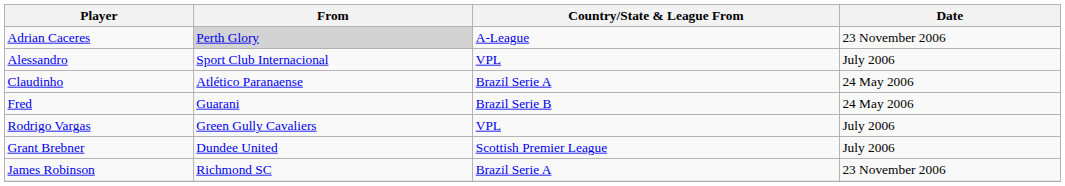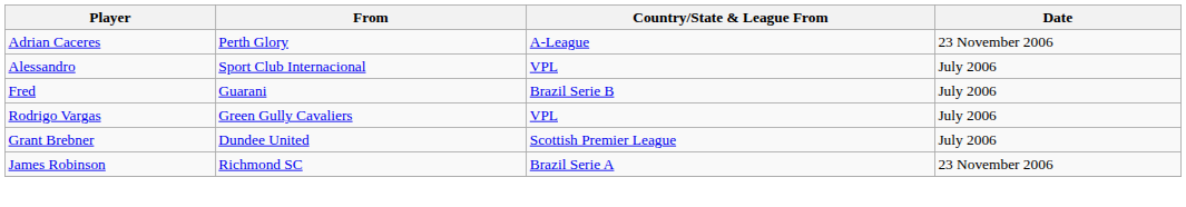 <table class="wikitable" style="text-align:center; font-size:95%;width:95%; text-align:left">
 <tr>
 <th><strong>Player</strong></th>
 <th><strong>From</strong></th>
 <th><strong>Country/State & League From</strong></th>
 <th><strong>Date</strong></th>
 </tr>
 <tr --->
 <td> <a href='#'>Adrian Caceres</a></td>
-<td style="background: lightgrey;"><a href='#'>Perth Glory</a></td>
+<td><a href='#'>Perth Glory</a></td>
 <td> <a href='#'>A-League</a></td>
 <td>23 November 2006</td>
 </tr>
 <tr --->
 <td> <a href='#'>Alessandro</a></td>
 <td><a href='#'>Sport Club Internacional</a></td>
 <td> <a href='#'>VPL</a></td>
 <td>July 2006</td>
 </tr>
 <tr --->
-<td> <a href='#'>Claudinho</a></td>
-<td><a href='#'>Atlético Paranaense</a></td>
-<td> <a href='#'>Brazil Serie A</a></td>
-<td>24 May 2006</td>
-</tr>
-<tr --->
 <td> <a href='#'>Fred</a></td>
 <td><a href='#'>Guarani</a></td>
 <td> <a href='#'>Brazil Serie B</a></td>
-<td>24 May 2006</td>
+<td>July 2006</td>
 </tr>
 <tr --->
 <td> <a href='#'>Rodrigo Vargas</a></td>
 <td><a href='#'>Green Gully Cavaliers</a></td>
 <td> <a href='#'>VPL</a></td>
 <td>July 2006</td>
 </tr>
 <tr --->
 <td> <a href='#'>Grant Brebner</a></td>
 <td><a href='#'>Dundee United</a></td>
 <td> <a href='#'>Scottish Premier League</a></td>
 <td>July 2006</td>
 </tr>
 <tr --->
 <td> <a href='#'>James Robinson</a></td>
 <td><a href='#'>Richmond SC</a></td>
 <td> <a href='#'>Brazil Serie A</a></td>
 <td>23 November 2006</td>
 </tr>
 <tr --->
 </tr>
 </table>
